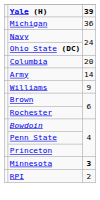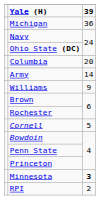 <table class="wikitable sortable" style="text-align:center">
 <tr>
 </tr>
 <tr>
 <td></td>
 <td align=left><strong><a href='#'>Yale</a></strong> <strong>(H)</strong></td>
 <td><strong>39</strong></td>
 </tr>
 <tr>
 <td></td>
 <td align=left><a href='#'>Michigan</a></td>
 <td>36</td>
 </tr>
 <tr>
 <td rowspan=2></td>
 <td align=left><a href='#'>Navy</a></td>
 <td rowspan=2>24</td>
 </tr>
 <tr>
 <td align=left><a href='#'>Ohio State</a> <strong>(DC)</strong></td>
 </tr>
 <tr>
 <td></td>
 <td align=left><a href='#'>Columbia</a></td>
 <td>20</td>
 </tr>
 <tr>
 <td></td>
 <td align=left><a href='#'>Army</a></td>
 <td>14</td>
 </tr>
 <tr>
 <td></td>
 <td align=left><a href='#'>Williams</a></td>
 <td>9</td>
 </tr>
 <tr>
 <td rowspan=2></td>
 <td align=left><a href='#'>Brown</a></td>
 <td rowspan=2>6</td>
 </tr>
 <tr>
 <td align=left><a href='#'>Rochester</a></td>
 </tr>
 <tr>
+<td></td>
+<td align=left><em><a href='#'>Cornell</a></em></td>
+<td>5</td>
+</tr>
+<tr>
 <td rowspan=3></td>
 <td align=left><em><a href='#'>Bowdoin</a></em></td>
 <td rowspan=3>4</td>
 </tr>
 <tr>
 <td align=left><a href='#'>Penn State</a></td>
 </tr>
 <tr>
 <td align=left><a href='#'>Princeton</a></td>
 </tr>
 <tr>
 <td></td>
 <td align=left><a href='#'>Minnesota</a></td>
 <td><strong>3</strong></td>
 </tr>
 <tr>
 <td></td>
 <td align=left><a href='#'>RPI</a></td>
 <td>2</td>
 </tr>
 </table>
